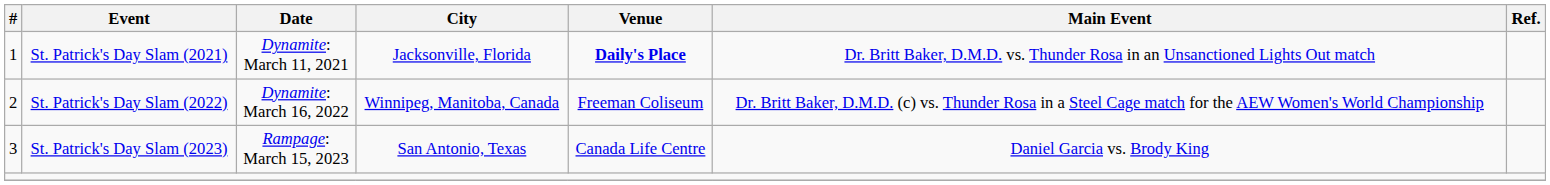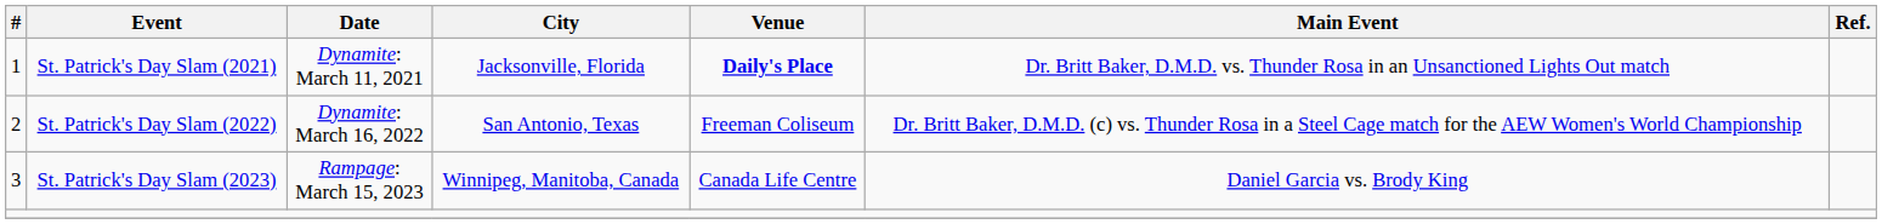 <table class="sortable wikitable succession-box" style="font-size:85%; text-align:center;" width="100%">
 <tr>
 <th>#</th>
 <th>Event</th>
 <th>Date</th>
 <th>City</th>
 <th>Venue</th>
 <th>Main Event</th>
 <th>Ref.</th>
 </tr>
 <tr>
 <td>1</td>
 <td><a href='#'>St. Patrick's Day Slam (2021)</a></td>
 <td><em><a href='#'>Dynamite</a></em>:<br>March 11, 2021<br></td>
 <td><a href='#'>Jacksonville, Florida</a></td>
 <td><strong><a href='#'>Daily's Place</a></strong></td>
 <td><a href='#'>Dr. Britt Baker, D.M.D.</a> vs. <a href='#'>Thunder Rosa</a> in an <a href='#'>Unsanctioned Lights Out match</a></td>
 <td></td>
 </tr>
 <tr>
 <td>2</td>
 <td><a href='#'>St. Patrick's Day Slam (2022)</a></td>
 <td><em><a href='#'>Dynamite</a></em>:<br>March 16, 2022</td>
-<td><a href='#'>Winnipeg, Manitoba, Canada</a></td>
+<td><a href='#'>San Antonio, Texas</a></td>
 <td><a href='#'>Freeman Coliseum</a></td>
 <td><a href='#'>Dr. Britt Baker, D.M.D.</a> (c) vs. <a href='#'>Thunder Rosa</a> in a <a href='#'>Steel Cage match</a> for the <a href='#'>AEW Women's World Championship</a></td>
 <td></td>
 </tr>
 <tr>
 <td>3</td>
 <td><a href='#'>St. Patrick's Day Slam (2023)</a></td>
 <td><em><a href='#'>Rampage</a></em>:<br>March 15, 2023<br></td>
-<td><a href='#'>San Antonio, Texas</a></td>
+<td><a href='#'>Winnipeg, Manitoba, Canada</a></td>
 <td><a href='#'>Canada Life Centre</a></td>
 <td><a href='#'>Daniel Garcia</a> vs. <a href='#'>Brody King</a></td>
 <td></td>
 </tr>
 <tr>
 <td colspan="7"></td>
 </tr>
 <tr>
 </tr>
 </table>
